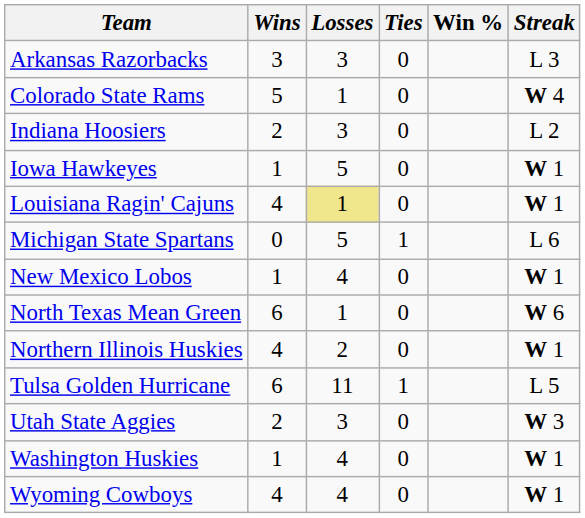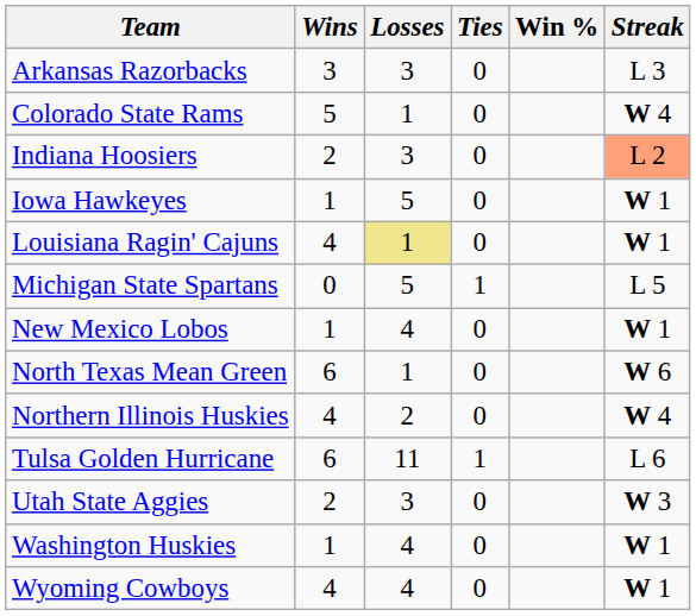 <table class="wikitable" style="text-align: center">
 <tr>
 <th><em>Team</em></th>
 <th><em>Wins</em></th>
 <th><em>Losses</em></th>
 <th><em>Ties</em></th>
 <th>Win %</th>
 <th><em>Streak</em></th>
 </tr>
 <tr>
 <td align=left><a href='#'>Arkansas Razorbacks</a></td>
 <td>3</td>
 <td>3</td>
 <td>0</td>
 <td></td>
 <td>L 3</td>
 </tr>
 <tr>
 <td align=left><a href='#'>Colorado State Rams</a></td>
 <td>5</td>
 <td>1</td>
 <td>0</td>
 <td></td>
 <td><strong>W</strong> 4</td>
 </tr>
 <tr>
 <td align=left><a href='#'>Indiana Hoosiers</a></td>
 <td>2</td>
 <td>3</td>
 <td>0</td>
 <td></td>
-<td>L 2</td>
+<td style="background: lightsalmon;">L 2</td>
 </tr>
 <tr>
 <td align=left><a href='#'>Iowa Hawkeyes</a></td>
 <td>1</td>
 <td>5</td>
 <td>0</td>
 <td></td>
 <td><strong>W</strong> 1</td>
 </tr>
 <tr>
 <td align=left><a href='#'>Louisiana Ragin' Cajuns</a></td>
 <td>4</td>
 <td style="background: khaki;">1</td>
 <td>0</td>
 <td></td>
 <td><strong>W</strong> 1</td>
 </tr>
 <tr>
 <td align=left><a href='#'>Michigan State Spartans</a></td>
 <td>0</td>
 <td>5</td>
 <td>1</td>
 <td></td>
-<td>L 6</td>
+<td>L 5</td>
 </tr>
 <tr>
 <td align=left><a href='#'>New Mexico Lobos</a></td>
 <td>1</td>
 <td>4</td>
 <td>0</td>
 <td></td>
 <td><strong>W</strong> 1</td>
 </tr>
 <tr>
 <td align=left><a href='#'>North Texas Mean Green</a></td>
 <td>6</td>
 <td>1</td>
 <td>0</td>
 <td></td>
 <td><strong>W</strong> 6</td>
 </tr>
 <tr>
 <td align=left><a href='#'>Northern Illinois Huskies</a></td>
 <td>4</td>
 <td>2</td>
 <td>0</td>
 <td></td>
-<td><strong>W</strong> 1</td>
+<td><strong>W</strong> 4</td>
 </tr>
 <tr>
 <td align=left><a href='#'>Tulsa Golden Hurricane</a></td>
 <td>6</td>
 <td>11</td>
 <td>1</td>
 <td></td>
-<td>L 5</td>
+<td>L 6</td>
 </tr>
 <tr>
 <td align=left><a href='#'>Utah State Aggies</a></td>
 <td>2</td>
 <td>3</td>
 <td>0</td>
 <td></td>
 <td><strong>W</strong> 3</td>
 </tr>
 <tr>
 <td align=left><a href='#'>Washington Huskies</a></td>
 <td>1</td>
 <td>4</td>
 <td>0</td>
 <td></td>
 <td><strong>W</strong> 1</td>
 </tr>
 <tr>
 <td align=left><a href='#'>Wyoming Cowboys</a></td>
 <td>4</td>
 <td>4</td>
 <td>0</td>
 <td></td>
 <td><strong>W</strong> 1</td>
 </tr>
 </table>
